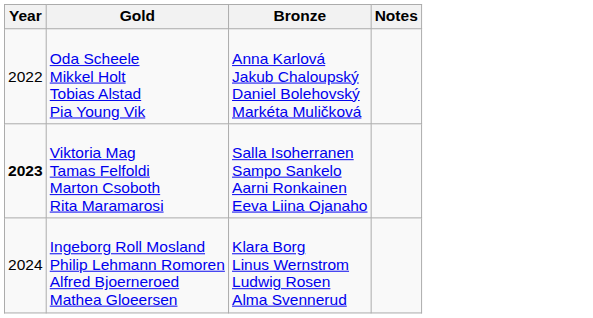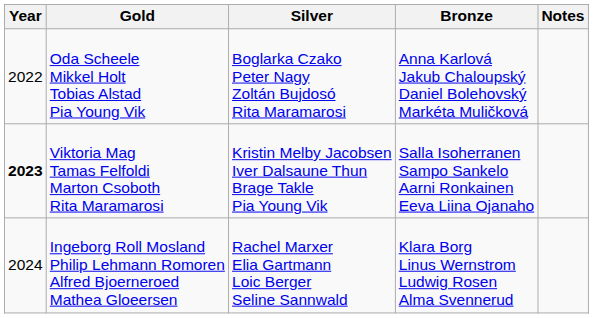 <table class="wikitable">
 <tr>
 <th>Year</th>
 <th>Gold</th>
+<th>Silver</th>
 <th>Bronze</th>
 <th>Notes</th>
 </tr>
 <tr>
 <td>2022</td>
 <td><br><a href='#'>Oda Scheele</a><br><a href='#'>Mikkel Holt</a><br><a href='#'>Tobias Alstad</a><br><a href='#'>Pia Young Vik</a></td>
+<td><br><a href='#'>Boglarka Czako</a><br><a href='#'>Peter Nagy</a><br><a href='#'>Zoltán Bujdosó</a><br><a href='#'>Rita Maramarosi</a></td>
 <td> <br><a href='#'>Anna Karlová</a><br><a href='#'>Jakub Chaloupský</a><br><a href='#'>Daniel Bolehovský</a><br><a href='#'>Markéta Muličková</a></td>
 <td></td>
 </tr>
 <tr>
 <td><strong>2023</strong></td>
 <td><br><a href='#'>Viktoria Mag</a><br><a href='#'>Tamas Felfoldi</a><br><a href='#'>Marton Csoboth</a><br><a href='#'>Rita Maramarosi</a></td>
+<td><br><a href='#'>Kristin Melby Jacobsen</a><br><a href='#'>Iver Dalsaune Thun</a><br><a href='#'>Brage Takle</a><br><a href='#'>Pia Young Vik</a></td>
 <td> <br><a href='#'>Salla Isoherranen</a><br><a href='#'>Sampo Sankelo</a><br><a href='#'>Aarni Ronkainen</a><br><a href='#'>Eeva Liina Ojanaho</a></td>
 <td></td>
 </tr>
 <tr>
 <td>2024</td>
 <td><br><a href='#'>Ingeborg Roll Mosland</a><br><a href='#'>Philip Lehmann Romoren</a><br><a href='#'>Alfred Bjoerneroed</a><br><a href='#'>Mathea Gloeersen</a></td>
+<td><br><a href='#'>Rachel Marxer</a><br><a href='#'>Elia Gartmann</a><br><a href='#'>Loic Berger</a><br><a href='#'>Seline Sannwald</a></td>
 <td> <br><a href='#'>Klara Borg</a><br><a href='#'>Linus Wernstrom</a><br><a href='#'>Ludwig Rosen</a><br><a href='#'>Alma Svennerud</a></td>
 <td></td>
 </tr>
 </table>
